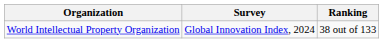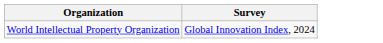 <table class="wikitable">
 <tr>
 <th>Organization</th>
 <th>Survey</th>
-<th>Ranking</th>
 </tr>
 <tr>
 <td><a href='#'>World Intellectual Property Organization</a></td>
 <td><a href='#'>Global Innovation Index</a>, 2024</td>
-<td>38 out of 133</td>
 </tr>
 </table>
